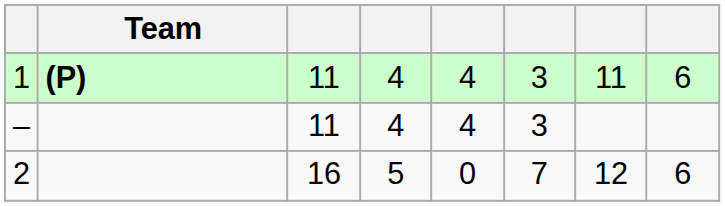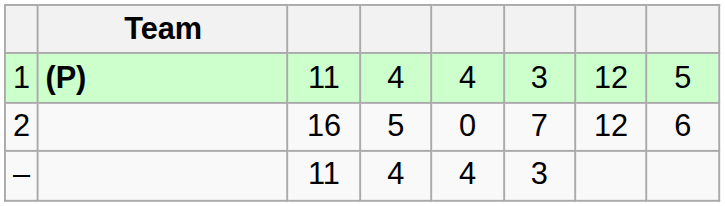 <table class="wikitable" style="text-align:center; margin-bottom:0">
 <tr>
 <th style="width:10px"></th>
 <th style="width:35%;">Team</th>
 <th style="width:30px;"></th>
 <th style="width:30px;"></th>
 <th style="width:30px;"></th>
 <th style="width:30px;"></th>
 <th style="width:30px;"></th>
 <th style="width:30px;"></th>
 </tr>
 <tr style="background:#ccffcc;">
 <td>1</td>
 <td align=left> <strong>(P)</strong></td>
 <td>11</td>
 <td>4</td>
 <td>4</td>
 <td>3</td>
-<td>11</td>
+<td>12</td>
+<td>5</td>
+</tr>
+<tr>
+<td>2</td>
+<td align=left></td>
+<td>16</td>
+<td>5</td>
+<td>0</td>
+<td>7</td>
+<td>12</td>
 <td>6</td>
 </tr>
 <tr>
 <td>–</td>
 <td align=left></td>
 <td>11</td>
 <td>4</td>
 <td>4</td>
 <td>3</td>
 <td></td>
 <td></td>
 </tr>
-<tr>
-<td>2</td>
-<td align=left></td>
-<td>16</td>
-<td>5</td>
-<td>0</td>
-<td>7</td>
-<td>12</td>
-<td>6</td>
-</tr>
 </table>
